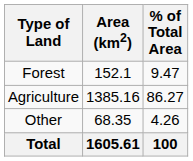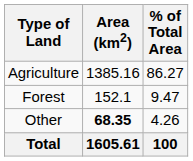 <table class="wikitable sortable"  style="text-align:center; width:30%;">
 <tr>
 <th>Type of Land</th>
 <th>Area (km<sup>2</sup>)</th>
 <th>% of Total Area</th>
 </tr>
 <tr>
+<td>Agriculture</td>
+<td>1385.16</td>
+<td>86.27</td>
+</tr>
+<tr>
 <td>Forest</td>
 <td>152.1</td>
 <td>9.47</td>
 </tr>
 <tr>
-<td>Agriculture</td>
-<td>1385.16</td>
-<td>86.27</td>
-</tr>
-<tr>
 <td>Other</td>
-<td>68.35</td>
+<td><strong>68.35</strong></td>
 <td>4.26</td>
 </tr>
 <tr class="sortbottom">
 <th>Total</th>
 <th>1605.61</th>
 <th>100</th>
 </tr>
 </table>
